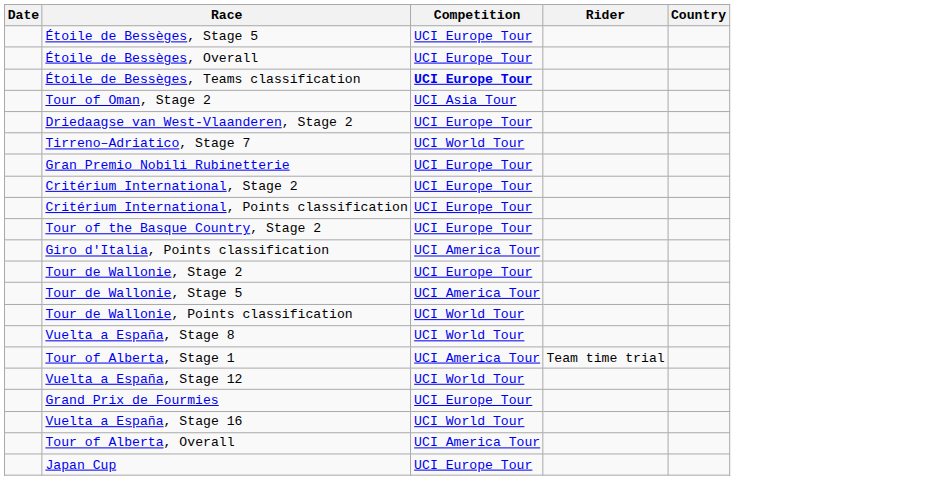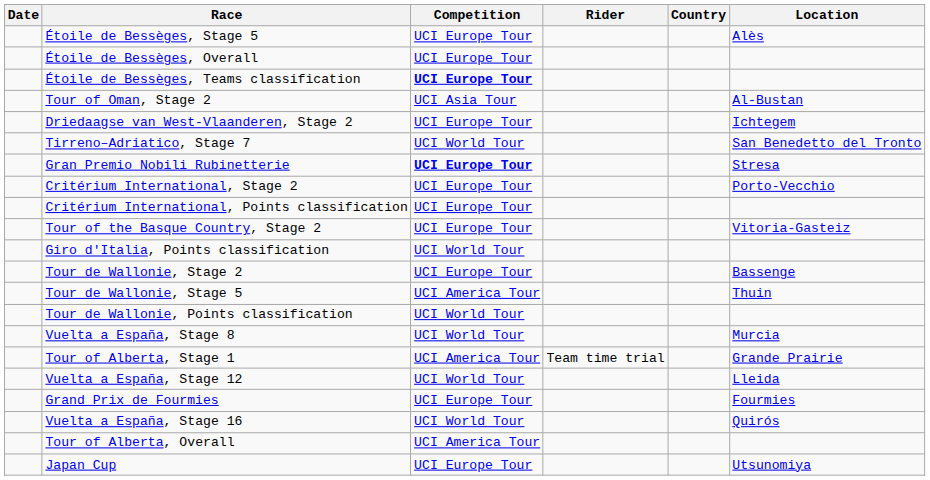 <table class="wikitable sortable">
 <tr>
 <th>Date</th>
 <th>Race</th>
 <th>Competition</th>
 <th>Rider</th>
 <th>Country</th>
+<th>Location</th>
 </tr>
 <tr>
 <td></td>
 <td><a href='#'>Étoile de Bessèges</a>, Stage 5</td>
 <td><a href='#'>UCI Europe Tour</a></td>
 <td></td>
 <td></td>
+<td><a href='#'>Alès</a></td>
 </tr>
 <tr>
 <td></td>
 <td><a href='#'>Étoile de Bessèges</a>, Overall</td>
 <td><a href='#'>UCI Europe Tour</a></td>
+<td></td>
 <td></td>
 <td></td>
 </tr>
 <tr>
 <td></td>
 <td><a href='#'>Étoile de Bessèges</a>, Teams classification</td>
 <td><strong><a href='#'>UCI Europe Tour</a></strong></td>
 <td align="center"></td>
 <td></td>
+<td></td>
 </tr>
 <tr>
 <td></td>
 <td><a href='#'>Tour of Oman</a>, Stage 2</td>
 <td><a href='#'>UCI Asia Tour</a></td>
 <td></td>
 <td></td>
+<td><a href='#'>Al-Bustan</a></td>
 </tr>
 <tr>
 <td></td>
 <td><a href='#'>Driedaagse van West-Vlaanderen</a>, Stage 2</td>
 <td><a href='#'>UCI Europe Tour</a></td>
 <td></td>
 <td></td>
+<td><a href='#'>Ichtegem</a></td>
 </tr>
 <tr>
 <td></td>
 <td><a href='#'>Tirreno–Adriatico</a>, Stage 7</td>
 <td><a href='#'>UCI World Tour</a></td>
 <td></td>
 <td></td>
+<td><a href='#'>San Benedetto del Tronto</a></td>
 </tr>
 <tr>
 <td></td>
 <td><a href='#'>Gran Premio Nobili Rubinetterie</a></td>
-<td><a href='#'>UCI Europe Tour</a></td>
+<td><strong><a href='#'>UCI Europe Tour</a></strong></td>
 <td></td>
 <td></td>
+<td><a href='#'>Stresa</a></td>
 </tr>
 <tr>
 <td></td>
 <td><a href='#'>Critérium International</a>, Stage 2</td>
 <td><a href='#'>UCI Europe Tour</a></td>
 <td></td>
 <td></td>
+<td><a href='#'>Porto-Vecchio</a></td>
 </tr>
 <tr>
 <td></td>
 <td><a href='#'>Critérium International</a>, Points classification</td>
 <td><a href='#'>UCI Europe Tour</a></td>
+<td></td>
 <td></td>
 <td></td>
 </tr>
 <tr>
 <td></td>
 <td><a href='#'>Tour of the Basque Country</a>, Stage 2</td>
 <td><a href='#'>UCI Europe Tour</a></td>
 <td></td>
 <td></td>
+<td><a href='#'>Vitoria-Gasteiz</a></td>
 </tr>
 <tr>
 <td></td>
 <td><a href='#'>Giro d'Italia</a>, Points classification</td>
-<td><a href='#'>UCI America Tour</a></td>
+<td><a href='#'>UCI World Tour</a></td>
+<td></td>
 <td></td>
 <td></td>
 </tr>
 <tr>
 <td></td>
 <td><a href='#'>Tour de Wallonie</a>, Stage 2</td>
 <td><a href='#'>UCI Europe Tour</a></td>
 <td></td>
 <td></td>
+<td><a href='#'>Bassenge</a></td>
 </tr>
 <tr>
 <td></td>
 <td><a href='#'>Tour de Wallonie</a>, Stage 5</td>
 <td><a href='#'>UCI America Tour</a></td>
 <td></td>
 <td></td>
+<td><a href='#'>Thuin</a></td>
 </tr>
 <tr>
 <td></td>
 <td><a href='#'>Tour de Wallonie</a>, Points classification</td>
 <td><a href='#'>UCI World Tour</a></td>
+<td></td>
 <td></td>
 <td></td>
 </tr>
 <tr>
 <td></td>
 <td><a href='#'>Vuelta a España</a>, Stage 8</td>
 <td><a href='#'>UCI World Tour</a></td>
 <td></td>
 <td></td>
+<td><a href='#'>Murcia</a></td>
 </tr>
 <tr>
 <td></td>
 <td><a href='#'>Tour of Alberta</a>, Stage 1</td>
 <td><a href='#'>UCI America Tour</a></td>
 <td>Team time trial</td>
 <td></td>
+<td><a href='#'>Grande Prairie</a></td>
 </tr>
 <tr>
 <td></td>
 <td><a href='#'>Vuelta a España</a>, Stage 12</td>
 <td><a href='#'>UCI World Tour</a></td>
 <td></td>
 <td></td>
+<td><a href='#'>Lleida</a></td>
 </tr>
 <tr>
 <td></td>
 <td><a href='#'>Grand Prix de Fourmies</a></td>
 <td><a href='#'>UCI Europe Tour</a></td>
 <td></td>
 <td></td>
+<td><a href='#'>Fourmies</a></td>
 </tr>
 <tr>
 <td></td>
 <td><a href='#'>Vuelta a España</a>, Stage 16</td>
 <td><a href='#'>UCI World Tour</a></td>
 <td></td>
 <td></td>
+<td><a href='#'>Quirós</a></td>
 </tr>
 <tr>
 <td></td>
 <td><a href='#'>Tour of Alberta</a>, Overall</td>
 <td><a href='#'>UCI America Tour</a></td>
+<td></td>
 <td></td>
 <td></td>
 </tr>
 <tr>
 <td></td>
 <td><a href='#'>Japan Cup</a></td>
 <td><a href='#'>UCI Europe Tour</a></td>
 <td></td>
 <td></td>
+<td><a href='#'>Utsunomiya</a></td>
 </tr>
 </table>
